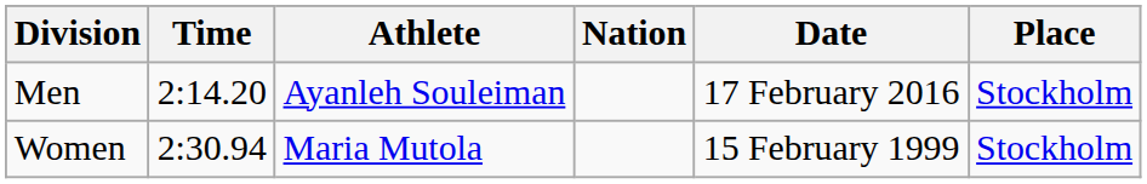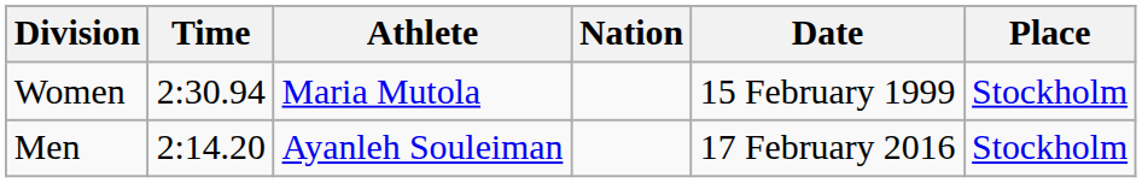 <table class="wikitable">
 <tr>
 <th scope="col">Division</th>
 <th scope="col">Time</th>
 <th scope="col">Athlete</th>
 <th scope="col">Nation</th>
 <th scope="col">Date</th>
 <th scope="col">Place</th>
 </tr>
 <tr>
+<td>Women</td>
+<td>2:30.94</td>
+<td align="left"><a href='#'>Maria Mutola</a></td>
+<td align="left"></td>
+<td>15 February 1999</td>
+<td><a href='#'>Stockholm</a></td>
+</tr>
+<tr>
 <td>Men</td>
 <td>2:14.20</td>
 <td align="left"><a href='#'>Ayanleh Souleiman</a></td>
 <td align="left"></td>
 <td>17 February 2016</td>
 <td><a href='#'>Stockholm</a></td>
 </tr>
-<tr>
-<td>Women</td>
-<td>2:30.94</td>
-<td align="left"><a href='#'>Maria Mutola</a></td>
-<td align="left"></td>
-<td>15 February 1999</td>
-<td><a href='#'>Stockholm</a></td>
-</tr>
 </table>
